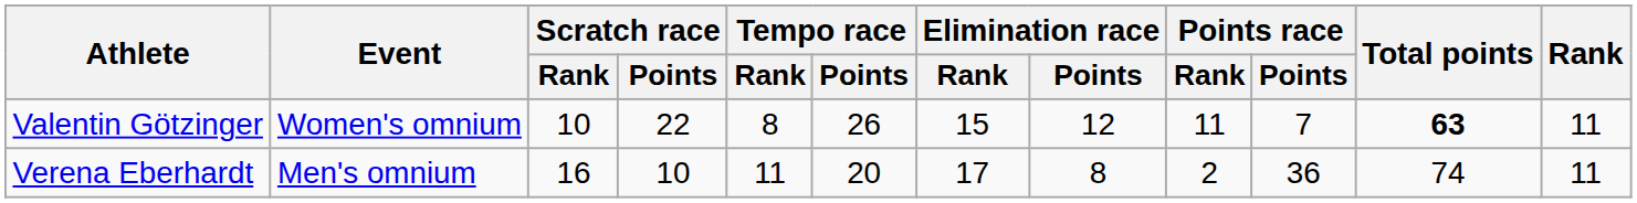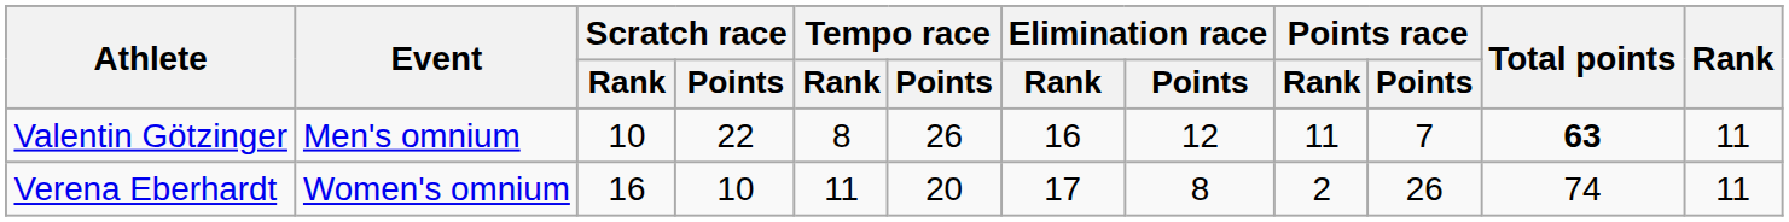 <table class="wikitable" style="text-align:center; font-size:90%">
 <tr>
 <th rowspan=2>Athlete</th>
 <th rowspan=2>Event</th>
 <th colspan=2>Scratch race</th>
 <th colspan=2>Tempo race</th>
 <th colspan=2>Elimination race</th>
 <th colspan=2>Points race</th>
 <th rowspan=2>Total points</th>
 <th rowspan=2>Rank</th>
 </tr>
 <tr style="font-size:95%">
 <th>Rank</th>
 <th>Points</th>
 <th>Rank</th>
 <th>Points</th>
 <th>Rank</th>
 <th>Points</th>
 <th>Rank</th>
 <th>Points</th>
 </tr>
 <tr>
 <td align=left><a href='#'>Valentin Götzinger</a></td>
-<td align=left><a href='#'>Women's omnium</a></td>
+<td align=left><a href='#'>Men's omnium</a></td>
 <td>10</td>
 <td>22</td>
 <td>8</td>
 <td>26</td>
-<td>15</td>
+<td>16</td>
 <td>12</td>
 <td>11</td>
 <td>7</td>
 <td><strong>63</strong></td>
 <td>11</td>
 </tr>
 <tr>
 <td align=left><a href='#'>Verena Eberhardt</a></td>
-<td align=left><a href='#'>Men's omnium</a></td>
+<td align=left><a href='#'>Women's omnium</a></td>
 <td>16</td>
 <td>10</td>
 <td>11</td>
 <td>20</td>
 <td>17</td>
 <td>8</td>
 <td>2</td>
-<td>36</td>
+<td>26</td>
 <td>74</td>
 <td>11</td>
 </tr>
 </table>
